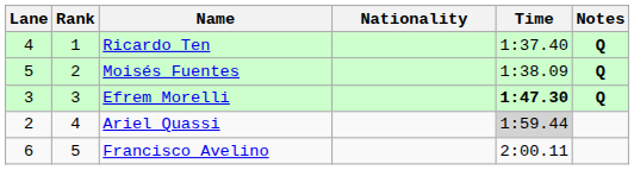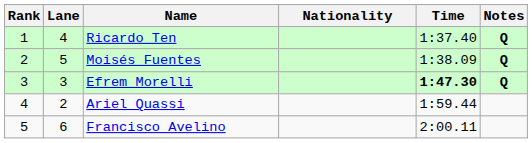 <table class="wikitable sortable" style="text-align:center">
 <tr>
+<th>Rank</th>
 <th>Lane</th>
-<th>Rank</th>
 <th style="width:180px">Name</th>
 <th style="width:125px">Nationality</th>
 <th>Time</th>
 <th>Notes</th>
 </tr>
 <tr style="background:#cfc;">
+<td>1</td>
 <td>4</td>
-<td>1</td>
 <td style="text-align:left;"><a href='#'>Ricardo Ten</a></td>
 <td style="text-align:left;"></td>
 <td>1:37.40</td>
 <td><strong>Q</strong></td>
 </tr>
 <tr style="background:#cfc;">
+<td>2</td>
 <td>5</td>
-<td>2</td>
 <td style="text-align:left;"><a href='#'>Moisés Fuentes</a></td>
 <td style="text-align:left;"></td>
 <td>1:38.09</td>
 <td><strong>Q</strong></td>
 </tr>
 <tr style="background:#cfc;">
 <td>3</td>
 <td>3</td>
 <td style="text-align:left;"><a href='#'>Efrem Morelli</a></td>
 <td style="text-align:left;"></td>
 <td><strong>1:47.30</strong></td>
 <td><strong>Q</strong></td>
 </tr>
 <tr>
+<td>4</td>
 <td>2</td>
-<td>4</td>
 <td style="text-align:left;"><a href='#'>Ariel Quassi</a></td>
 <td style="text-align:left;"></td>
-<td style="background: lightgrey;">1:59.44</td>
+<td>1:59.44</td>
 <td></td>
 </tr>
 <tr>
+<td>5</td>
 <td>6</td>
-<td>5</td>
 <td style="text-align:left;"><a href='#'>Francisco Avelino</a></td>
 <td style="text-align:left;"></td>
 <td>2:00.11</td>
 <td></td>
 </tr>
 </table>
